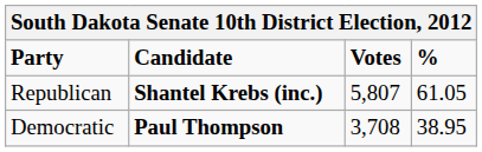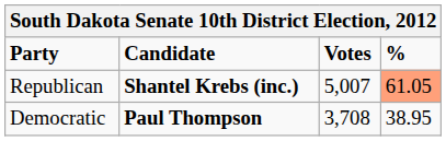 <table class="wikitable">
 <tr>
 <th colspan="4">South Dakota Senate 10th District Election, 2012</th>
 </tr>
 <tr>
 <td><strong>Party</strong></td>
 <td><strong>Candidate</strong></td>
 <td><strong>Votes</strong></td>
 <td><strong>%</strong></td>
 </tr>
 <tr>
 <td>Republican</td>
 <td><strong>Shantel Krebs (inc.)</strong></td>
-<td>5,807</td>
-<td>61.05</td>
+<td>5,007</td>
+<td style="background: lightsalmon;">61.05</td>
 </tr>
 <tr>
 <td>Democratic</td>
 <td><strong>Paul Thompson</strong></td>
 <td>3,708</td>
 <td>38.95</td>
 </tr>
 </table>
